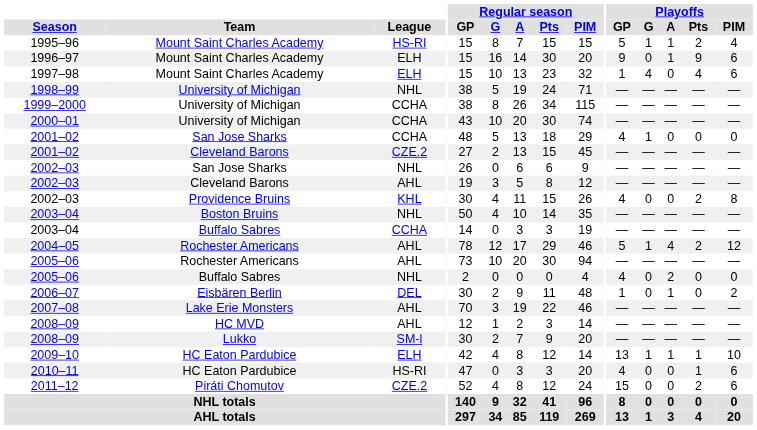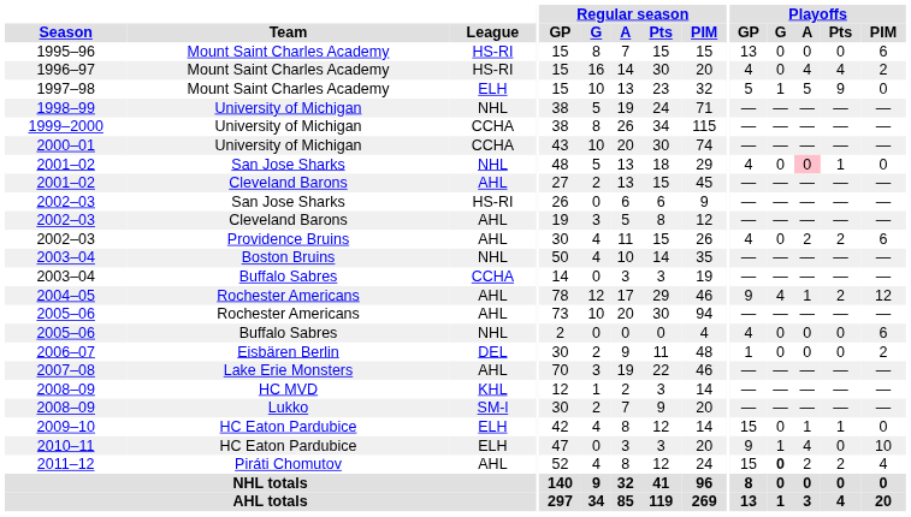 <table border="0" cellpadding="1" cellspacing="0" style="text-align:center; width:60em">
 <tr bgcolor="#e0e0e0">
 <th colspan="3" bgcolor="#ffffff"></th>
 <th rowspan="99" bgcolor="#ffffff"></th>
 <th colspan="5"><a href='#'>Regular season</a></th>
 <th rowspan="99" bgcolor="#ffffff"></th>
 <th colspan="5"><a href='#'>Playoffs</a></th>
 </tr>
 <tr bgcolor="#e0e0e0">
 <th><a href='#'>Season</a></th>
 <th>Team</th>
 <th>League</th>
 <th>GP</th>
 <th><a href='#'>G</a></th>
 <th><a href='#'>A</a></th>
 <th><a href='#'>Pts</a></th>
 <th><a href='#'>PIM</a></th>
 <th>GP</th>
 <th>G</th>
 <th>A</th>
 <th>Pts</th>
 <th>PIM</th>
 </tr>
 <tr>
 <td>1995–96</td>
 <td><a href='#'>Mount Saint Charles Academy</a></td>
 <td><a href='#'>HS-RI</a></td>
 <td>15</td>
 <td>8</td>
 <td>7</td>
 <td>15</td>
 <td>15</td>
-<td>5</td>
-<td>1</td>
-<td>1</td>
-<td>2</td>
-<td>4</td>
+<td>13</td>
+<td>0</td>
+<td>0</td>
+<td>0</td>
+<td>6</td>
 </tr>
 <tr bgcolor="#f0f0f0">
 <td>1996–97</td>
 <td>Mount Saint Charles Academy</td>
-<td>ELH</td>
+<td>HS-RI</td>
 <td>15</td>
 <td>16</td>
 <td>14</td>
 <td>30</td>
 <td>20</td>
-<td>9</td>
+<td>4</td>
 <td>0</td>
-<td>1</td>
-<td>9</td>
-<td>6</td>
+<td>4</td>
+<td>4</td>
+<td>2</td>
 </tr>
 <tr>
 <td>1997–98</td>
 <td>Mount Saint Charles Academy</td>
 <td><a href='#'>ELH</a></td>
 <td>15</td>
 <td>10</td>
 <td>13</td>
 <td>23</td>
 <td>32</td>
+<td>5</td>
 <td>1</td>
-<td>4</td>
+<td>5</td>
+<td>9</td>
 <td>0</td>
-<td>4</td>
-<td>6</td>
 </tr>
 <tr bgcolor="#f0f0f0">
 <td><a href='#'>1998–99</a></td>
 <td><a href='#'>University of Michigan</a></td>
 <td>NHL</td>
 <td>38</td>
 <td>5</td>
 <td>19</td>
 <td>24</td>
 <td>71</td>
 <td>—</td>
 <td>—</td>
 <td>—</td>
 <td>—</td>
 <td>—</td>
 </tr>
 <tr>
 <td><a href='#'>1999–2000</a></td>
 <td>University of Michigan</td>
 <td>CCHA</td>
 <td>38</td>
 <td>8</td>
 <td>26</td>
 <td>34</td>
 <td>115</td>
 <td>—</td>
 <td>—</td>
 <td>—</td>
 <td>—</td>
 <td>—</td>
 </tr>
 <tr bgcolor="#f0f0f0">
 <td><a href='#'>2000–01</a></td>
 <td>University of Michigan</td>
 <td>CCHA</td>
 <td>43</td>
 <td>10</td>
 <td>20</td>
 <td>30</td>
 <td>74</td>
 <td>—</td>
 <td>—</td>
 <td>—</td>
 <td>—</td>
 <td>—</td>
 </tr>
 <tr>
 <td><a href='#'>2001–02</a></td>
 <td><a href='#'>San Jose Sharks</a></td>
-<td>CCHA</td>
+<td><a href='#'>NHL</a></td>
 <td>48</td>
 <td>5</td>
 <td>13</td>
 <td>18</td>
 <td>29</td>
 <td>4</td>
+<td>0</td>
+<td style="background: pink;">0</td>
 <td>1</td>
-<td>0</td>
-<td>0</td>
 <td>0</td>
 </tr>
 <tr bgcolor="#f0f0f0">
 <td><a href='#'>2001–02</a></td>
 <td><a href='#'>Cleveland Barons</a></td>
-<td><a href='#'>CZE.2</a></td>
+<td><a href='#'>AHL</a></td>
 <td>27</td>
 <td>2</td>
 <td>13</td>
 <td>15</td>
 <td>45</td>
 <td>—</td>
 <td>—</td>
 <td>—</td>
 <td>—</td>
 <td>—</td>
 </tr>
 <tr>
 <td><a href='#'>2002–03</a></td>
 <td>San Jose Sharks</td>
-<td>NHL</td>
+<td>HS-RI</td>
 <td>26</td>
 <td>0</td>
 <td>6</td>
 <td>6</td>
 <td>9</td>
 <td>—</td>
 <td>—</td>
 <td>—</td>
 <td>—</td>
 <td>—</td>
 </tr>
 <tr bgcolor="#f0f0f0">
 <td><a href='#'>2002–03</a></td>
 <td>Cleveland Barons</td>
 <td>AHL</td>
 <td>19</td>
 <td>3</td>
 <td>5</td>
 <td>8</td>
 <td>12</td>
 <td>—</td>
 <td>—</td>
 <td>—</td>
 <td>—</td>
 <td>—</td>
 </tr>
 <tr>
 <td>2002–03</td>
 <td><a href='#'>Providence Bruins</a></td>
-<td><a href='#'>KHL</a></td>
+<td>AHL</td>
 <td>30</td>
 <td>4</td>
 <td>11</td>
 <td>15</td>
 <td>26</td>
 <td>4</td>
 <td>0</td>
-<td>0</td>
 <td>2</td>
-<td>8</td>
+<td>2</td>
+<td>6</td>
 </tr>
 <tr bgcolor="#f0f0f0">
 <td><a href='#'>2003–04</a></td>
 <td><a href='#'>Boston Bruins</a></td>
 <td>NHL</td>
 <td>50</td>
 <td>4</td>
 <td>10</td>
 <td>14</td>
 <td>35</td>
 <td>—</td>
 <td>—</td>
 <td>—</td>
 <td>—</td>
 <td>—</td>
 </tr>
 <tr>
 <td>2003–04</td>
 <td><a href='#'>Buffalo Sabres</a></td>
 <td><a href='#'>CCHA</a></td>
 <td>14</td>
 <td>0</td>
 <td>3</td>
 <td>3</td>
 <td>19</td>
 <td>—</td>
 <td>—</td>
 <td>—</td>
 <td>—</td>
 <td>—</td>
 </tr>
 <tr bgcolor="#f0f0f0">
 <td><a href='#'>2004–05</a></td>
 <td><a href='#'>Rochester Americans</a></td>
 <td>AHL</td>
 <td>78</td>
 <td>12</td>
 <td>17</td>
 <td>29</td>
 <td>46</td>
-<td>5</td>
+<td>9</td>
+<td>4</td>
 <td>1</td>
-<td>4</td>
 <td>2</td>
 <td>12</td>
 </tr>
 <tr>
 <td><a href='#'>2005–06</a></td>
 <td>Rochester Americans</td>
 <td>AHL</td>
 <td>73</td>
 <td>10</td>
 <td>20</td>
 <td>30</td>
 <td>94</td>
 <td>—</td>
 <td>—</td>
 <td>—</td>
 <td>—</td>
 <td>—</td>
 </tr>
 <tr bgcolor="#f0f0f0">
 <td><a href='#'>2005–06</a></td>
 <td>Buffalo Sabres</td>
 <td>NHL</td>
 <td>2</td>
 <td>0</td>
 <td>0</td>
 <td>0</td>
 <td>4</td>
 <td>4</td>
 <td>0</td>
-<td>2</td>
 <td>0</td>
 <td>0</td>
+<td>6</td>
 </tr>
 <tr>
 <td><a href='#'>2006–07</a></td>
 <td><a href='#'>Eisbären Berlin</a></td>
 <td><a href='#'>DEL</a></td>
 <td>30</td>
 <td>2</td>
 <td>9</td>
 <td>11</td>
 <td>48</td>
 <td>1</td>
 <td>0</td>
-<td>1</td>
+<td>0</td>
 <td>0</td>
 <td>2</td>
 </tr>
 <tr bgcolor="#f0f0f0">
 <td><a href='#'>2007–08</a></td>
 <td><a href='#'>Lake Erie Monsters</a></td>
 <td>AHL</td>
 <td>70</td>
 <td>3</td>
 <td>19</td>
 <td>22</td>
 <td>46</td>
 <td>—</td>
 <td>—</td>
 <td>—</td>
 <td>—</td>
 <td>—</td>
 </tr>
 <tr>
 <td><a href='#'>2008–09</a></td>
 <td><a href='#'>HC MVD</a></td>
-<td>AHL</td>
+<td><a href='#'>KHL</a></td>
 <td>12</td>
 <td>1</td>
 <td>2</td>
 <td>3</td>
 <td>14</td>
 <td>—</td>
 <td>—</td>
 <td>—</td>
 <td>—</td>
 <td>—</td>
 </tr>
 <tr bgcolor="#f0f0f0">
 <td><a href='#'>2008–09</a></td>
 <td><a href='#'>Lukko</a></td>
 <td><a href='#'>SM-l</a></td>
 <td>30</td>
 <td>2</td>
 <td>7</td>
 <td>9</td>
 <td>20</td>
 <td>—</td>
 <td>—</td>
 <td>—</td>
 <td>—</td>
 <td>—</td>
 </tr>
 <tr>
 <td><a href='#'>2009–10</a></td>
 <td><a href='#'>HC Eaton Pardubice</a></td>
 <td><a href='#'>ELH</a></td>
 <td>42</td>
 <td>4</td>
 <td>8</td>
 <td>12</td>
 <td>14</td>
-<td>13</td>
+<td>15</td>
+<td>0</td>
 <td>1</td>
 <td>1</td>
-<td>1</td>
-<td>10</td>
+<td>0</td>
 </tr>
 <tr bgcolor="#f0f0f0">
 <td><a href='#'>2010–11</a></td>
 <td>HC Eaton Pardubice</td>
-<td>HS-RI</td>
+<td>ELH</td>
 <td>47</td>
 <td>0</td>
 <td>3</td>
 <td>3</td>
 <td>20</td>
+<td>9</td>
+<td>1</td>
 <td>4</td>
 <td>0</td>
-<td>0</td>
-<td>1</td>
-<td>6</td>
+<td>10</td>
 </tr>
 <tr>
 <td><a href='#'>2011–12</a></td>
 <td><a href='#'>Piráti Chomutov</a></td>
-<td><a href='#'>CZE.2</a></td>
+<td>AHL</td>
 <td>52</td>
 <td>4</td>
 <td>8</td>
 <td>12</td>
 <td>24</td>
 <td>15</td>
-<td>0</td>
-<td>0</td>
+<td><strong>0</strong></td>
 <td>2</td>
-<td>6</td>
+<td>2</td>
+<td>4</td>
 </tr>
 <tr bgcolor="#e0e0e0">
 <th colspan="3">NHL totals</th>
 <th>140</th>
 <th>9</th>
 <th>32</th>
 <th>41</th>
 <th>96</th>
 <th>8</th>
 <th>0</th>
 <th>0</th>
 <th>0</th>
 <th>0</th>
 </tr>
 <tr bgcolor="#e0e0e0">
 <th colspan="3">AHL totals</th>
 <th>297</th>
 <th>34</th>
 <th>85</th>
 <th>119</th>
 <th>269</th>
 <th>13</th>
 <th>1</th>
 <th>3</th>
 <th>4</th>
 <th>20</th>
 </tr>
 </table>
